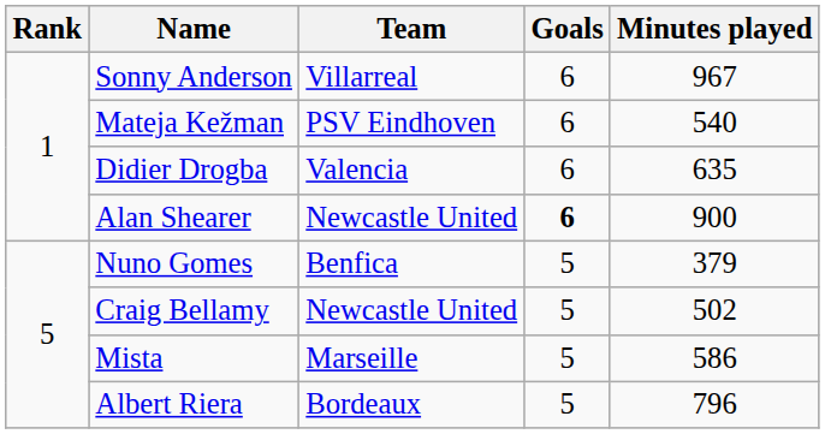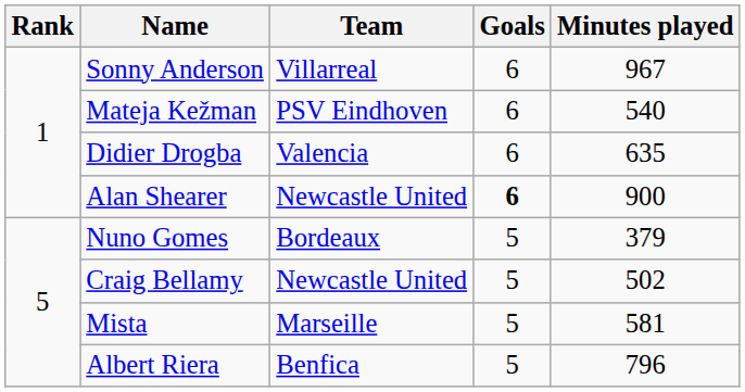 <table class="wikitable" style="text-align:center">
 <tr>
 <th>Rank</th>
 <th>Name</th>
 <th>Team</th>
 <th>Goals</th>
 <th>Minutes played</th>
 </tr>
 <tr>
 <td rowspan="4">1</td>
 <td align="left"> <a href='#'>Sonny Anderson</a></td>
 <td align="left"> <a href='#'>Villarreal</a></td>
 <td>6</td>
 <td>967</td>
 </tr>
 <tr>
 <td align="left"> <a href='#'>Mateja Kežman</a></td>
 <td align="left"> <a href='#'>PSV Eindhoven</a></td>
 <td>6</td>
 <td>540</td>
 </tr>
 <tr>
 <td align="left"> <a href='#'>Didier Drogba</a></td>
 <td align="left"> <a href='#'>Valencia</a></td>
 <td>6</td>
 <td>635</td>
 </tr>
 <tr>
 <td align="left"> <a href='#'>Alan Shearer</a></td>
 <td align="left"> <a href='#'>Newcastle United</a></td>
 <td><strong>6</strong></td>
 <td>900</td>
 </tr>
 <tr>
 <td rowspan="4">5</td>
 <td align="left"> <a href='#'>Nuno Gomes</a></td>
-<td align="left"> <a href='#'>Benfica</a></td>
+<td align="left"> <a href='#'>Bordeaux</a></td>
 <td>5</td>
 <td>379</td>
 </tr>
 <tr>
 <td align="left"> <a href='#'>Craig Bellamy</a></td>
 <td align="left"> <a href='#'>Newcastle United</a></td>
 <td>5</td>
 <td>502</td>
 </tr>
 <tr>
 <td align="left"> <a href='#'>Mista</a></td>
 <td align="left"> <a href='#'>Marseille</a></td>
 <td>5</td>
-<td>586</td>
+<td>581</td>
 </tr>
 <tr>
 <td align="left"> <a href='#'>Albert Riera</a></td>
-<td align="left"> <a href='#'>Bordeaux</a></td>
+<td align="left"> <a href='#'>Benfica</a></td>
 <td>5</td>
 <td>796</td>
 </tr>
 </table>
